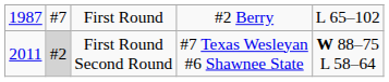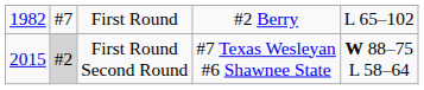 <table class="wikitable" style="text-align:center">
 <tr>
 </tr>
 <tr style="text-align:center;">
-<td><a href='#'>1987</a></td>
+<td><a href='#'>1982</a></td>
 <td>#7</td>
 <td>First Round</td>
 <td>#2 <a href='#'>Berry</a></td>
 <td>L 65–102</td>
 </tr>
 <tr style="text-align:center;">
-<td><a href='#'>2011</a></td>
+<td><a href='#'>2015</a></td>
 <td style="background: lightgrey;">#2</td>
 <td>First Round<br>Second Round</td>
 <td>#7 <a href='#'>Texas Wesleyan</a><br>#6 <a href='#'>Shawnee State</a></td>
 <td><strong>W</strong> 88–75<br>L 58–64</td>
 </tr>
 </table>
